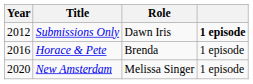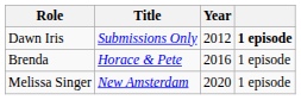 <table class="wikitable">
 <tr>
+<th>Role</th>
+<th>Title</th>
 <th>Year</th>
-<th>Title</th>
-<th>Role</th>
 <th></th>
 </tr>
 <tr>
+<td>Dawn Iris</td>
+<td><em><a href='#'>Submissions Only</a></em></td>
 <td>2012</td>
-<td><em><a href='#'>Submissions Only</a></em></td>
-<td>Dawn Iris</td>
 <td><strong>1 episode</strong></td>
 </tr>
 <tr>
+<td>Brenda</td>
+<td><em><a href='#'>Horace & Pete</a></em></td>
 <td>2016</td>
-<td><em><a href='#'>Horace & Pete</a></em></td>
-<td>Brenda</td>
 <td>1 episode</td>
 </tr>
 <tr>
+<td>Melissa Singer</td>
+<td><em><a href='#'>New Amsterdam</a></em></td>
 <td>2020</td>
-<td><em><a href='#'>New Amsterdam</a></em></td>
-<td>Melissa Singer</td>
 <td>1 episode</td>
 </tr>
 </table>
